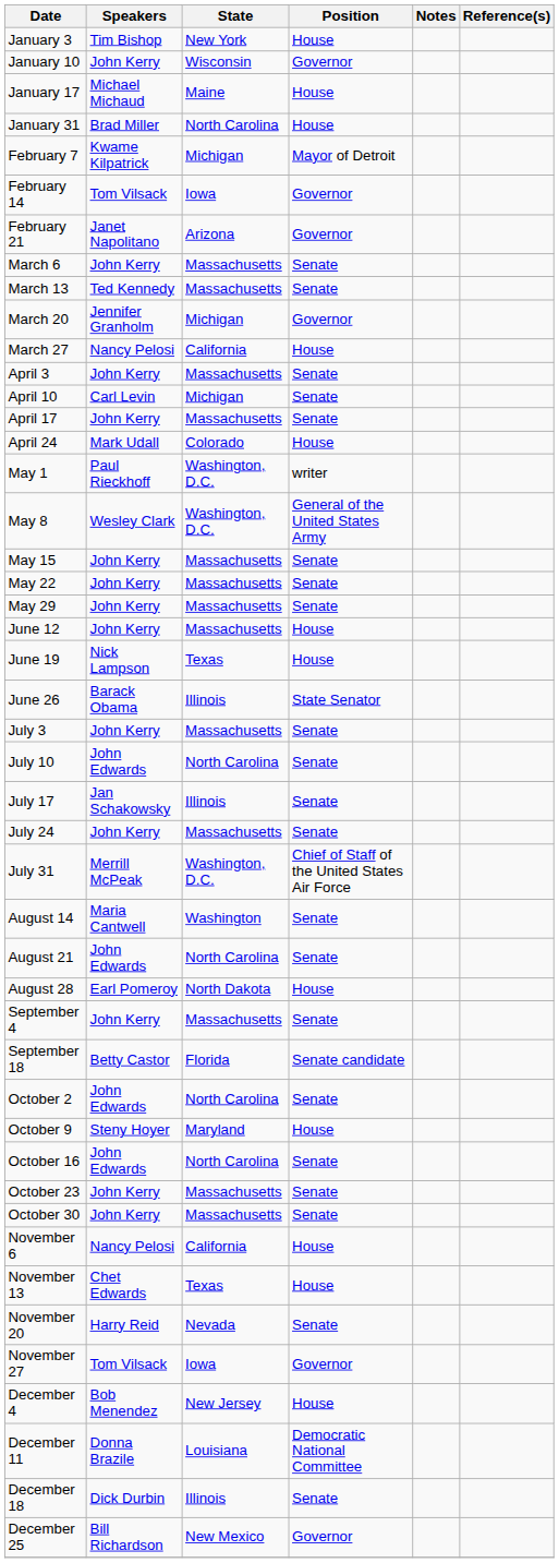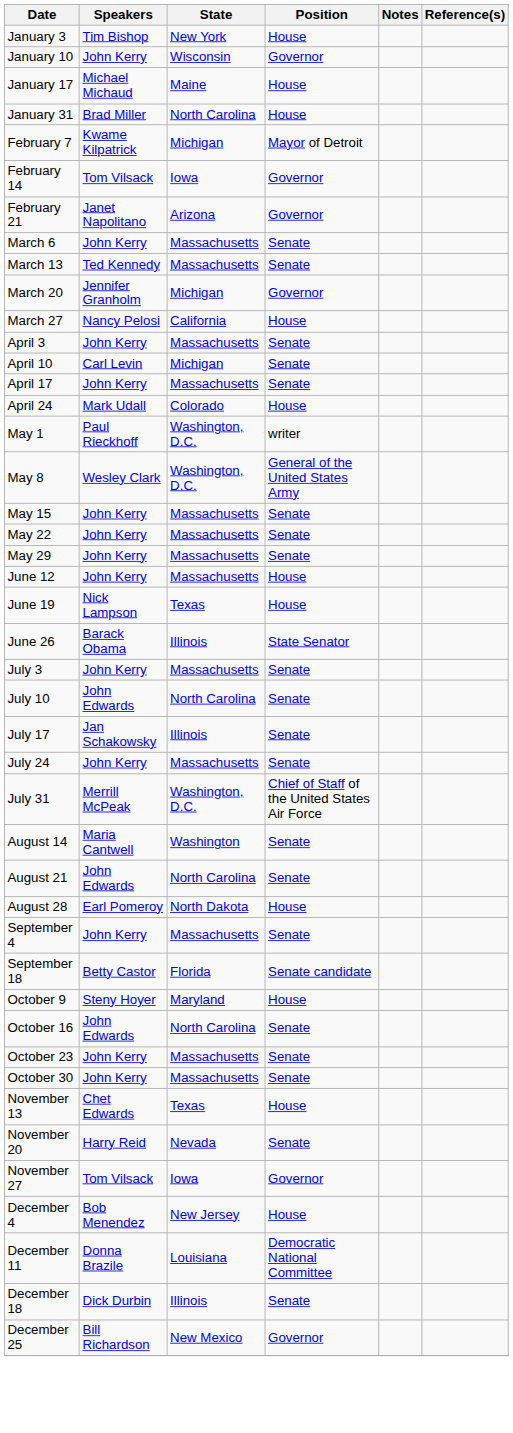 <table class="wikitable sortable mw-collapsible mw-collapsed">
 <tr>
 <th style="text-align: center;">Date</th>
 <th style="text-align: center;">Speakers</th>
 <th style="text-align: center;">State</th>
 <th style="text-align: center;">Position</th>
 <th style="text-align: center;">Notes</th>
 <th style="text-align: center;">Reference(s)</th>
 </tr>
 <tr>
 <td>January 3</td>
 <td><a href='#'>Tim Bishop</a></td>
 <td><a href='#'>New York</a></td>
 <td><a href='#'>House</a></td>
 <td></td>
 <td></td>
 </tr>
 <tr>
 <td>January 10</td>
 <td><a href='#'>John Kerry</a></td>
 <td><a href='#'>Wisconsin</a></td>
 <td><a href='#'>Governor</a></td>
 <td></td>
 <td></td>
 </tr>
 <tr>
 <td>January 17</td>
 <td><a href='#'>Michael Michaud</a></td>
 <td><a href='#'>Maine</a></td>
 <td><a href='#'>House</a></td>
 <td></td>
 <td></td>
 </tr>
 <tr>
 <td>January 31</td>
 <td><a href='#'>Brad Miller</a></td>
 <td><a href='#'>North Carolina</a></td>
 <td><a href='#'>House</a></td>
 <td></td>
 <td></td>
 </tr>
 <tr>
 <td>February 7</td>
 <td><a href='#'>Kwame Kilpatrick</a></td>
 <td><a href='#'>Michigan</a></td>
 <td><a href='#'>Mayor</a> of Detroit</td>
 <td></td>
 <td></td>
 </tr>
 <tr>
 <td>February 14</td>
 <td><a href='#'>Tom Vilsack</a></td>
 <td><a href='#'>Iowa</a></td>
 <td><a href='#'>Governor</a></td>
 <td></td>
 <td></td>
 </tr>
 <tr>
 <td>February 21</td>
 <td><a href='#'>Janet Napolitano</a></td>
 <td><a href='#'>Arizona</a></td>
 <td><a href='#'>Governor</a></td>
 <td></td>
 <td></td>
 </tr>
 <tr>
 <td>March 6</td>
 <td><a href='#'>John Kerry</a></td>
 <td><a href='#'>Massachusetts</a></td>
 <td><a href='#'>Senate</a></td>
 <td></td>
 <td></td>
 </tr>
 <tr>
 <td>March 13</td>
 <td><a href='#'>Ted Kennedy</a></td>
 <td><a href='#'>Massachusetts</a></td>
 <td><a href='#'>Senate</a></td>
 <td></td>
 <td></td>
 </tr>
 <tr>
 <td>March 20</td>
 <td><a href='#'>Jennifer Granholm</a></td>
 <td><a href='#'>Michigan</a></td>
 <td><a href='#'>Governor</a></td>
 <td></td>
 <td></td>
 </tr>
 <tr>
 <td>March 27</td>
 <td><a href='#'>Nancy Pelosi</a></td>
 <td><a href='#'>California</a></td>
 <td><a href='#'>House</a></td>
 <td></td>
 <td></td>
 </tr>
 <tr>
 <td>April 3</td>
 <td><a href='#'>John Kerry</a></td>
 <td><a href='#'>Massachusetts</a></td>
 <td><a href='#'>Senate</a></td>
 <td></td>
 <td></td>
 </tr>
 <tr>
 <td>April 10</td>
 <td><a href='#'>Carl Levin</a></td>
 <td><a href='#'>Michigan</a></td>
 <td><a href='#'>Senate</a></td>
 <td></td>
 <td></td>
 </tr>
 <tr>
 <td>April 17</td>
 <td><a href='#'>John Kerry</a></td>
 <td><a href='#'>Massachusetts</a></td>
 <td><a href='#'>Senate</a></td>
 <td></td>
 <td></td>
 </tr>
 <tr>
 <td>April 24</td>
 <td><a href='#'>Mark Udall</a></td>
 <td><a href='#'>Colorado</a></td>
 <td><a href='#'>House</a></td>
 <td></td>
 <td></td>
 </tr>
 <tr>
 <td>May 1</td>
 <td><a href='#'>Paul Rieckhoff</a></td>
 <td><a href='#'>Washington, D.C.</a></td>
 <td>writer</td>
 <td></td>
 <td></td>
 </tr>
 <tr>
 <td>May 8</td>
 <td><a href='#'>Wesley Clark</a></td>
 <td><a href='#'>Washington, D.C.</a></td>
 <td><a href='#'>General of the United States Army</a></td>
 <td></td>
 <td></td>
 </tr>
 <tr>
 <td>May 15</td>
 <td><a href='#'>John Kerry</a></td>
 <td><a href='#'>Massachusetts</a></td>
 <td><a href='#'>Senate</a></td>
 <td></td>
 <td></td>
 </tr>
 <tr>
 <td>May 22</td>
 <td><a href='#'>John Kerry</a></td>
 <td><a href='#'>Massachusetts</a></td>
 <td><a href='#'>Senate</a></td>
 <td></td>
 <td></td>
 </tr>
 <tr>
 <td>May 29</td>
 <td><a href='#'>John Kerry</a></td>
 <td><a href='#'>Massachusetts</a></td>
 <td><a href='#'>Senate</a></td>
 <td></td>
 <td></td>
 </tr>
 <tr>
 <td>June 12</td>
 <td><a href='#'>John Kerry</a></td>
 <td><a href='#'>Massachusetts</a></td>
 <td><a href='#'>House</a></td>
 <td></td>
 <td></td>
 </tr>
 <tr>
 <td>June 19</td>
 <td><a href='#'>Nick Lampson</a></td>
 <td><a href='#'>Texas</a></td>
 <td><a href='#'>House</a></td>
 <td></td>
 <td></td>
 </tr>
 <tr>
 <td>June 26</td>
 <td><a href='#'>Barack Obama</a></td>
 <td><a href='#'>Illinois</a></td>
 <td><a href='#'>State Senator</a></td>
 <td></td>
 <td></td>
 </tr>
 <tr>
 <td>July 3</td>
 <td><a href='#'>John Kerry</a></td>
 <td><a href='#'>Massachusetts</a></td>
 <td><a href='#'>Senate</a></td>
 <td></td>
 <td></td>
 </tr>
 <tr>
 <td>July 10</td>
 <td><a href='#'>John Edwards</a></td>
 <td><a href='#'>North Carolina</a></td>
 <td><a href='#'>Senate</a></td>
 <td></td>
 <td></td>
 </tr>
 <tr>
 <td>July 17</td>
 <td><a href='#'>Jan Schakowsky</a></td>
 <td><a href='#'>Illinois</a></td>
 <td><a href='#'>Senate</a></td>
 <td></td>
 <td></td>
 </tr>
 <tr>
 <td>July 24</td>
 <td><a href='#'>John Kerry</a></td>
 <td><a href='#'>Massachusetts</a></td>
 <td><a href='#'>Senate</a></td>
 <td></td>
 <td></td>
 </tr>
 <tr>
 <td>July 31</td>
 <td><a href='#'>Merrill McPeak</a></td>
 <td><a href='#'>Washington, D.C.</a></td>
 <td><a href='#'>Chief of Staff</a> of the United States Air Force</td>
 <td></td>
 <td></td>
 </tr>
 <tr>
 <td>August 14</td>
 <td><a href='#'>Maria Cantwell</a></td>
 <td><a href='#'>Washington</a></td>
 <td><a href='#'>Senate</a></td>
 <td></td>
 <td></td>
 </tr>
 <tr>
 <td>August 21</td>
 <td><a href='#'>John Edwards</a></td>
 <td><a href='#'>North Carolina</a></td>
 <td><a href='#'>Senate</a></td>
 <td></td>
 <td></td>
 </tr>
 <tr>
 <td>August 28</td>
 <td><a href='#'>Earl Pomeroy</a></td>
 <td><a href='#'>North Dakota</a></td>
 <td><a href='#'>House</a></td>
 <td></td>
 <td></td>
 </tr>
 <tr>
 <td>September 4</td>
 <td><a href='#'>John Kerry</a></td>
 <td><a href='#'>Massachusetts</a></td>
 <td><a href='#'>Senate</a></td>
 <td></td>
 <td></td>
 </tr>
 <tr>
 <td>September 18</td>
 <td><a href='#'>Betty Castor</a></td>
 <td><a href='#'>Florida</a></td>
 <td><a href='#'>Senate candidate</a></td>
 <td></td>
 <td></td>
 </tr>
 <tr>
-<td>October 2</td>
-<td><a href='#'>John Edwards</a></td>
-<td><a href='#'>North Carolina</a></td>
-<td><a href='#'>Senate</a></td>
-<td></td>
-<td></td>
-</tr>
-<tr>
 <td>October 9</td>
 <td><a href='#'>Steny Hoyer</a></td>
 <td><a href='#'>Maryland</a></td>
 <td><a href='#'>House</a></td>
 <td></td>
 <td></td>
 </tr>
 <tr>
 <td>October 16</td>
 <td><a href='#'>John Edwards</a></td>
 <td><a href='#'>North Carolina</a></td>
 <td><a href='#'>Senate</a></td>
 <td></td>
 <td></td>
 </tr>
 <tr>
 <td>October 23</td>
 <td><a href='#'>John Kerry</a></td>
 <td><a href='#'>Massachusetts</a></td>
 <td><a href='#'>Senate</a></td>
 <td></td>
 <td></td>
 </tr>
 <tr>
 <td>October 30</td>
 <td><a href='#'>John Kerry</a></td>
 <td><a href='#'>Massachusetts</a></td>
 <td><a href='#'>Senate</a></td>
-<td></td>
-<td></td>
-</tr>
-<tr>
-<td>November 6</td>
-<td><a href='#'>Nancy Pelosi</a></td>
-<td><a href='#'>California</a></td>
-<td><a href='#'>House</a></td>
 <td></td>
 <td></td>
 </tr>
 <tr>
 <td>November 13</td>
 <td><a href='#'>Chet Edwards</a></td>
 <td><a href='#'>Texas</a></td>
 <td><a href='#'>House</a></td>
 <td></td>
 <td></td>
 </tr>
 <tr>
 <td>November 20</td>
 <td><a href='#'>Harry Reid</a></td>
 <td><a href='#'>Nevada</a></td>
 <td><a href='#'>Senate</a></td>
 <td></td>
 <td></td>
 </tr>
 <tr>
 <td>November 27</td>
 <td><a href='#'>Tom Vilsack</a></td>
 <td><a href='#'>Iowa</a></td>
 <td><a href='#'>Governor</a></td>
 <td></td>
 <td></td>
 </tr>
 <tr>
 <td>December 4</td>
 <td><a href='#'>Bob Menendez</a></td>
 <td><a href='#'>New Jersey</a></td>
 <td><a href='#'>House</a></td>
 <td></td>
 <td></td>
 </tr>
 <tr>
 <td>December 11</td>
 <td><a href='#'>Donna Brazile</a></td>
 <td><a href='#'>Louisiana</a></td>
 <td><a href='#'>Democratic National Committee</a></td>
 <td></td>
 <td></td>
 </tr>
 <tr>
 <td>December 18</td>
 <td><a href='#'>Dick Durbin</a></td>
 <td><a href='#'>Illinois</a></td>
 <td><a href='#'>Senate</a></td>
 <td></td>
 <td></td>
 </tr>
 <tr>
 <td>December 25</td>
 <td><a href='#'>Bill Richardson</a></td>
 <td><a href='#'>New Mexico</a></td>
 <td><a href='#'>Governor</a></td>
 <td></td>
 <td></td>
 </tr>
 <tr>
 </tr>
 </table>
